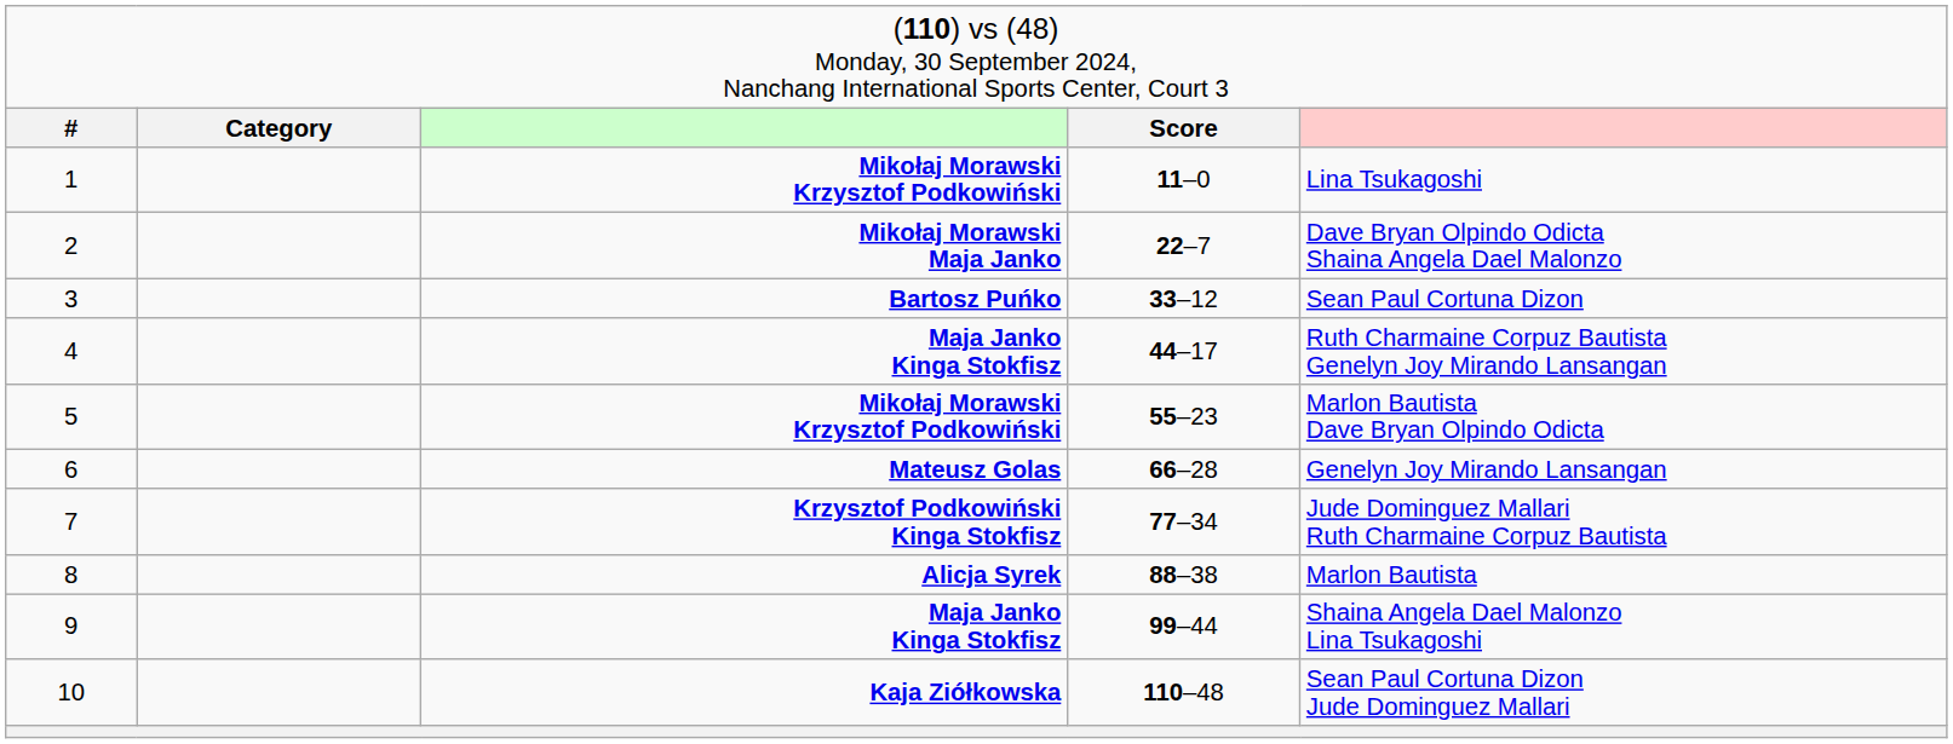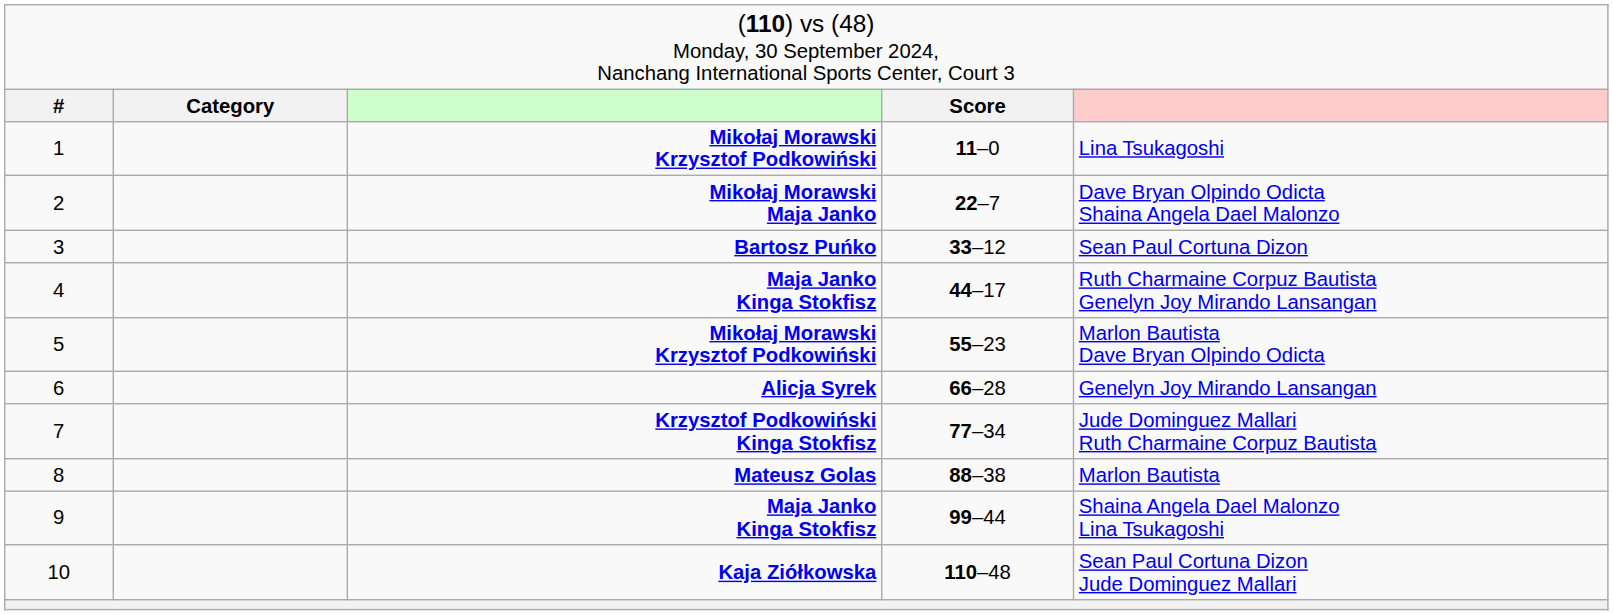 <table class="wikitable mw-collapsible mw-collapsed" style="font-size:90%; text-align:center" width="90%">
 <tr>
 <td colspan="5"><big>(<strong>110</strong>) <strong></strong> vs  (48)</big><br>Monday, 30 September 2024, <br>Nanchang International Sports Center, Court 3</td>
 </tr>
 <tr>
 <th width="25">#</th>
 <th width="50">Category</th>
 <th style="background-color:#CCFFCC" width="150"></th>
 <th width="50">Score<br></th>
 <th style="background-color:#FFCCCC" width="150"></th>
 </tr>
 <tr>
 <td>1</td>
 <td></td>
 <td align="right"><strong><a href='#'>Mikołaj Morawski</a> <br><a href='#'>Krzysztof Podkowiński</a> </strong></td>
 <td><strong>11</strong>–0<br></td>
 <td align="left"> <a href='#'>Lina Tsukagoshi</a></td>
 </tr>
 <tr>
 <td>2</td>
 <td></td>
 <td align="right"><strong><a href='#'>Mikołaj Morawski</a> <br><a href='#'>Maja Janko</a> </strong></td>
 <td><strong>22</strong>–7<br></td>
 <td align="left"> <a href='#'>Dave Bryan Olpindo Odicta</a><br> <a href='#'>Shaina Angela Dael Malonzo</a></td>
 </tr>
 <tr>
 <td>3</td>
 <td></td>
 <td align="right"><strong><a href='#'>Bartosz Puńko</a> </strong></td>
 <td><strong>33</strong>–12<br></td>
 <td align="left"> <a href='#'>Sean Paul Cortuna Dizon</a></td>
 </tr>
 <tr>
 <td>4</td>
 <td></td>
 <td align="right"><strong><a href='#'>Maja Janko</a> <br><a href='#'>Kinga Stokfisz</a> </strong></td>
 <td><strong>44</strong>–17<br></td>
 <td align="left"> <a href='#'>Ruth Charmaine Corpuz Bautista</a><br> <a href='#'>Genelyn Joy Mirando Lansangan</a></td>
 </tr>
 <tr>
 <td>5</td>
 <td></td>
 <td align="right"><strong><a href='#'>Mikołaj Morawski</a> <br><a href='#'>Krzysztof Podkowiński</a> </strong></td>
 <td><strong>55</strong>–23<br></td>
 <td align="left"> <a href='#'>Marlon Bautista</a><br> <a href='#'>Dave Bryan Olpindo Odicta</a></td>
 </tr>
 <tr>
 <td>6</td>
 <td></td>
-<td align="right"><strong><a href='#'>Mateusz Golas</a> </strong></td>
+<td align="right"><strong><a href='#'>Alicja Syrek</a> </strong></td>
 <td><strong>66</strong>–28<br></td>
 <td align="left"> <a href='#'>Genelyn Joy Mirando Lansangan</a></td>
 </tr>
 <tr>
 <td>7</td>
 <td></td>
 <td align="right"><strong><a href='#'>Krzysztof Podkowiński</a> <br><a href='#'>Kinga Stokfisz</a> </strong></td>
 <td><strong>77</strong>–34<br></td>
 <td align="left"> <a href='#'>Jude Dominguez Mallari</a><br> <a href='#'>Ruth Charmaine Corpuz Bautista</a></td>
 </tr>
 <tr>
 <td>8</td>
 <td></td>
-<td align="right"><strong><a href='#'>Alicja Syrek</a> </strong></td>
+<td align="right"><strong><a href='#'>Mateusz Golas</a> </strong></td>
 <td><strong>88</strong>–38<br></td>
 <td align="left"> <a href='#'>Marlon Bautista</a></td>
 </tr>
 <tr>
 <td>9</td>
 <td></td>
 <td align="right"><strong><a href='#'>Maja Janko</a> <br><a href='#'>Kinga Stokfisz</a> </strong></td>
 <td><strong>99</strong>–44<br></td>
 <td align="left"> <a href='#'>Shaina Angela Dael Malonzo</a><br> <a href='#'>Lina Tsukagoshi</a></td>
 </tr>
 <tr>
 <td>10</td>
 <td></td>
 <td align="right"><strong><a href='#'>Kaja Ziółkowska</a> </strong></td>
 <td><strong>110</strong>–48<br></td>
 <td align="left"> <a href='#'>Sean Paul Cortuna Dizon</a><br> <a href='#'>Jude Dominguez Mallari</a></td>
 </tr>
 <tr>
 <th colspan="5"></th>
 </tr>
 </table>
